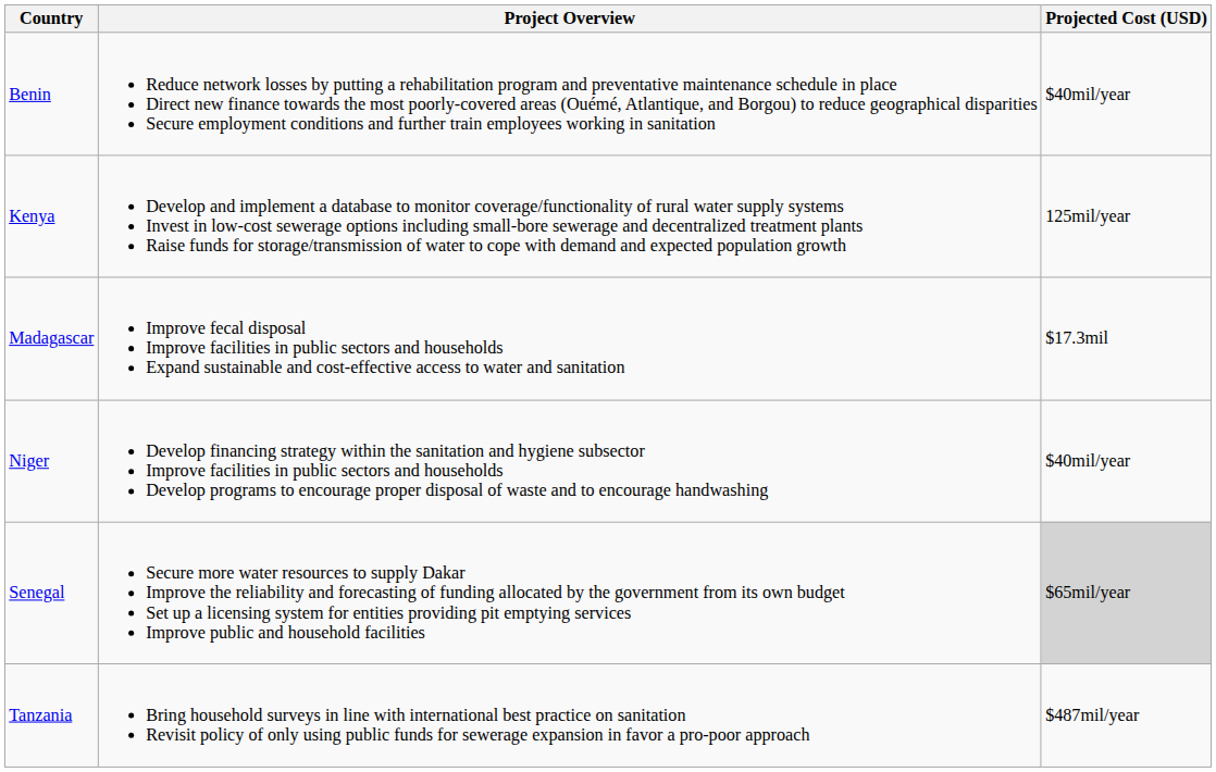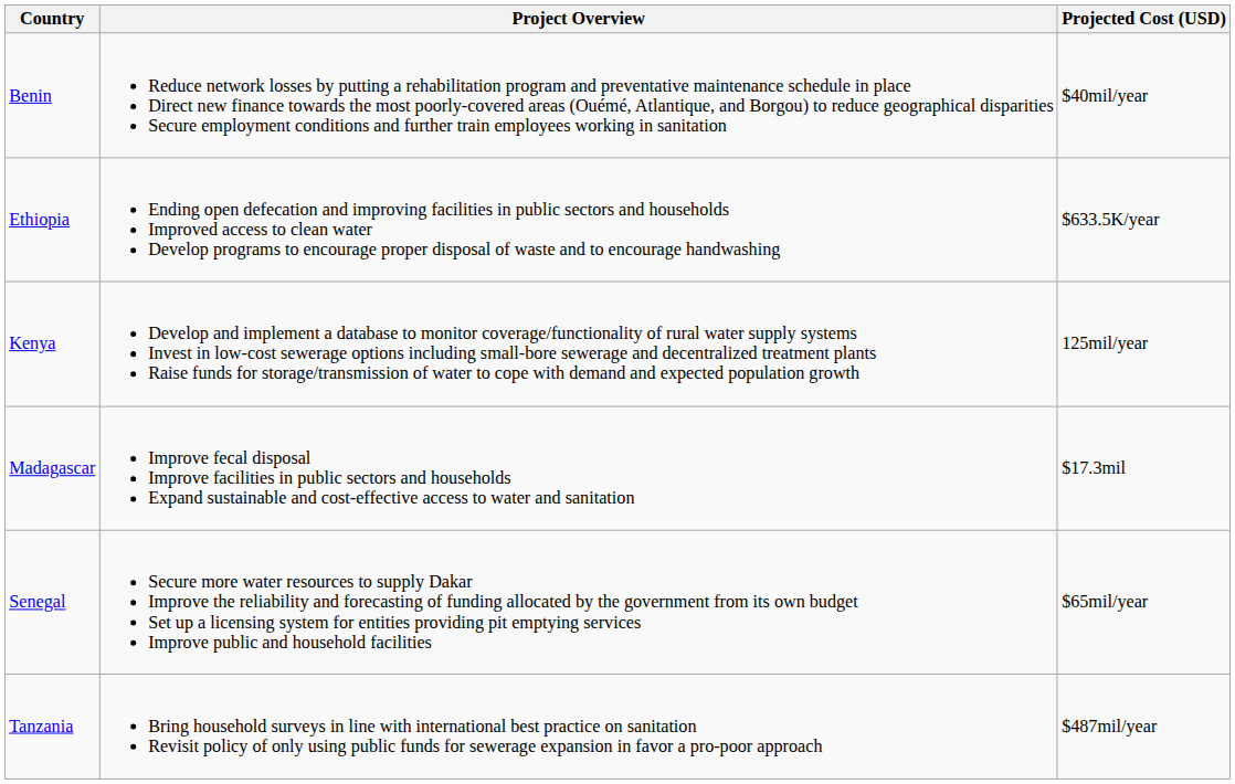 <table class="wikitable">
 <tr>
 <th>Country</th>
 <th>Project Overview</th>
 <th>Projected Cost (USD)</th>
 </tr>
 <tr>
 <td><a href='#'>Benin</a></td>
 <td><br><ul><li>Reduce network losses by putting a rehabilitation program and preventative maintenance schedule in place</li><li>Direct new finance towards the most poorly-covered areas (Ouémé, Atlantique, and Borgou) to reduce geographical disparities</li><li>Secure employment conditions and further train employees working in sanitation</li></ul></td>
 <td>$40mil/year</td>
 </tr>
 <tr>
+<td><a href='#'>Ethiopia</a></td>
+<td><br><ul><li>Ending open defecation and improving facilities in public sectors and households</li><li>Improved access to clean water</li><li>Develop programs to encourage proper disposal of waste and to encourage handwashing</li></ul></td>
+<td>$633.5K/year</td>
+</tr>
+<tr>
 <td><a href='#'>Kenya</a></td>
 <td><br><ul><li>Develop and implement a database to monitor coverage/functionality of rural water supply systems</li><li>Invest in low-cost sewerage options including small-bore sewerage and decentralized treatment plants</li><li>Raise funds for storage/transmission of water to cope with demand and expected population growth</li></ul></td>
 <td>125mil/year</td>
 </tr>
 <tr>
 <td><a href='#'>Madagascar</a></td>
 <td><br><ul><li>Improve fecal disposal</li><li>Improve facilities in public sectors and households</li><li>Expand sustainable and cost-effective access to water and sanitation</li></ul></td>
 <td>$17.3mil</td>
 </tr>
 <tr>
-<td><a href='#'>Niger</a></td>
-<td><br><ul><li>Develop financing strategy within the sanitation and hygiene subsector</li><li>Improve facilities in public sectors and households</li><li>Develop programs to encourage proper disposal of waste and to encourage handwashing</li></ul></td>
-<td>$40mil/year</td>
-</tr>
-<tr>
 <td><a href='#'>Senegal</a></td>
 <td><br><ul><li>Secure more water resources to supply Dakar</li><li>Improve the reliability and forecasting of funding allocated by the government from its own budget</li><li>Set up a licensing system for entities providing pit emptying services</li><li>Improve public and household facilities</li></ul></td>
-<td style="background: lightgrey;">$65mil/year</td>
+<td>$65mil/year</td>
 </tr>
 <tr>
 <td><a href='#'>Tanzania</a></td>
 <td><br><ul><li>Bring household surveys in line with international best practice on sanitation</li><li>Revisit policy of only using public funds for sewerage expansion in favor a pro-poor approach</li></ul></td>
 <td>$487mil/year</td>
 </tr>
 </table>
